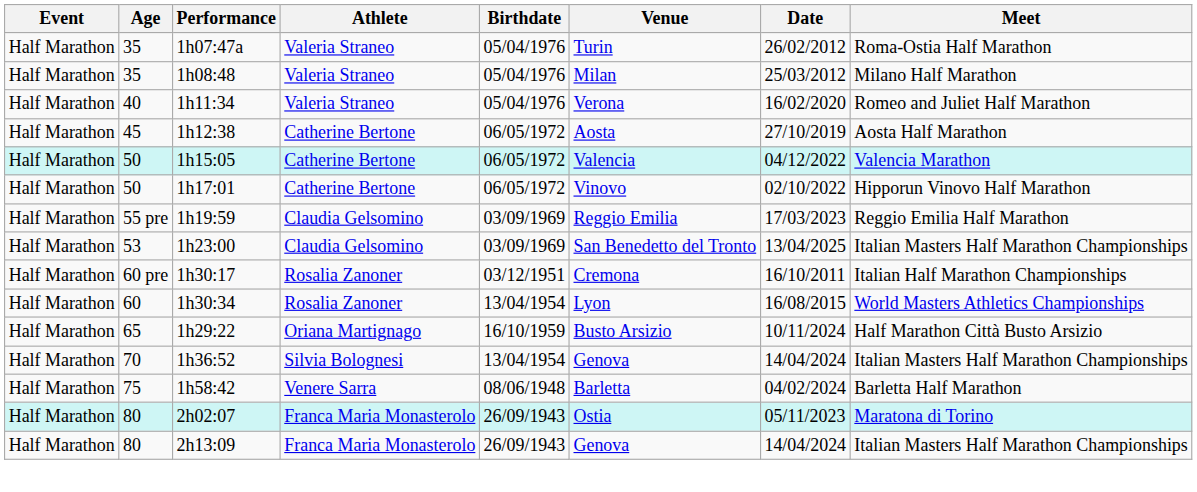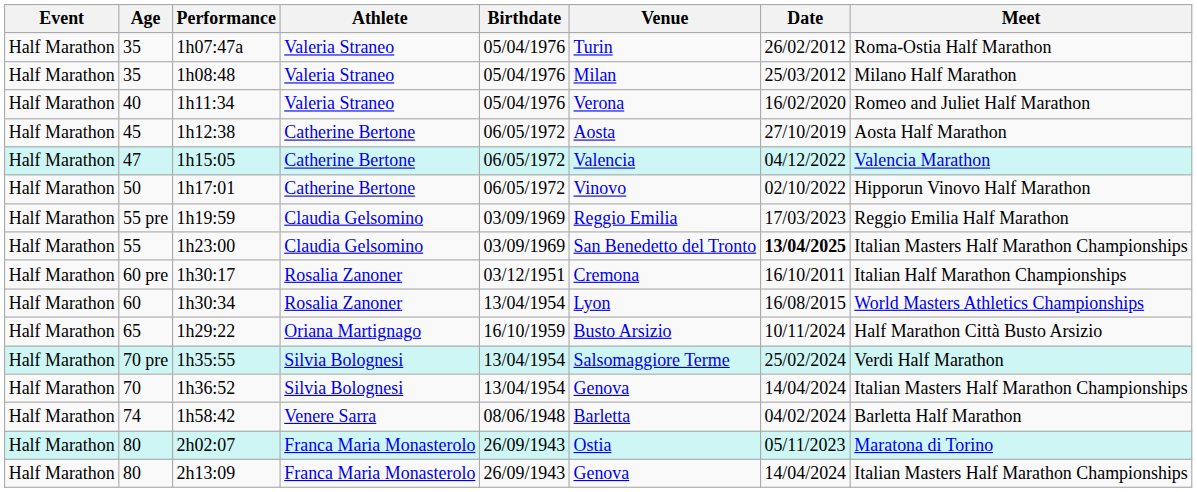 <table class="wikitable" width= style="font-size:90%; text-align:center">
 <tr>
 <th>Event</th>
 <th>Age</th>
 <th>Performance</th>
 <th>Athlete</th>
 <th>Birthdate</th>
 <th>Venue</th>
 <th>Date</th>
 <th>Meet</th>
 </tr>
 <tr>
 <td>Half Marathon</td>
 <td>35</td>
 <td>1h07:47a</td>
 <td align=left><a href='#'>Valeria Straneo</a></td>
 <td>05/04/1976</td>
 <td align=left><a href='#'>Turin</a></td>
 <td>26/02/2012</td>
 <td>Roma-Ostia Half Marathon</td>
 </tr>
 <tr>
 <td>Half Marathon</td>
 <td>35</td>
 <td>1h08:48</td>
 <td align=left><a href='#'>Valeria Straneo</a></td>
 <td>05/04/1976</td>
 <td align=left><a href='#'>Milan</a></td>
 <td>25/03/2012</td>
 <td>Milano Half Marathon</td>
 </tr>
 <tr>
 <td>Half Marathon</td>
 <td>40</td>
 <td>1h11:34</td>
 <td align=left><a href='#'>Valeria Straneo</a></td>
 <td>05/04/1976</td>
 <td align=left><a href='#'>Verona</a></td>
 <td>16/02/2020</td>
 <td>Romeo and Juliet Half Marathon</td>
 </tr>
 <tr>
 <td>Half Marathon</td>
 <td>45</td>
 <td>1h12:38</td>
 <td align=left><a href='#'>Catherine Bertone</a></td>
 <td>06/05/1972</td>
 <td align=left><a href='#'>Aosta</a></td>
 <td>27/10/2019</td>
 <td>Aosta Half Marathon</td>
 </tr>
 <tr style="background:#cef6f5;">
 <td>Half Marathon</td>
-<td>50</td>
+<td>47</td>
 <td>1h15:05</td>
 <td align=left><a href='#'>Catherine Bertone</a></td>
 <td>06/05/1972</td>
 <td align=left><a href='#'>Valencia</a></td>
 <td>04/12/2022</td>
 <td><a href='#'>Valencia Marathon</a></td>
 </tr>
 <tr>
 <td>Half Marathon</td>
 <td>50</td>
 <td>1h17:01</td>
 <td align=left><a href='#'>Catherine Bertone</a></td>
 <td>06/05/1972</td>
 <td align=left><a href='#'>Vinovo</a></td>
 <td>02/10/2022</td>
 <td>Hipporun Vinovo Half Marathon</td>
 </tr>
 <tr>
 <td>Half Marathon</td>
 <td>55 pre</td>
 <td>1h19:59</td>
 <td align=left><a href='#'>Claudia Gelsomino</a></td>
 <td>03/09/1969</td>
 <td align=left><a href='#'>Reggio Emilia</a></td>
 <td>17/03/2023</td>
 <td>Reggio Emilia Half Marathon</td>
 </tr>
 <tr>
 <td>Half Marathon</td>
-<td>53</td>
+<td>55</td>
 <td>1h23:00</td>
 <td align=left><a href='#'>Claudia Gelsomino</a></td>
 <td>03/09/1969</td>
 <td align=left><a href='#'>San Benedetto del Tronto</a></td>
-<td>13/04/2025</td>
+<td><strong>13/04/2025</strong></td>
 <td>Italian Masters Half Marathon Championships</td>
 </tr>
 <tr>
 <td>Half Marathon</td>
 <td>60 pre</td>
 <td>1h30:17</td>
 <td align=left><a href='#'>Rosalia Zanoner</a></td>
 <td>03/12/1951</td>
 <td align=left><a href='#'>Cremona</a></td>
 <td>16/10/2011</td>
 <td>Italian Half Marathon Championships</td>
 </tr>
 <tr>
 <td>Half Marathon</td>
 <td>60</td>
 <td>1h30:34</td>
 <td align=left><a href='#'>Rosalia Zanoner</a></td>
 <td>13/04/1954</td>
 <td align=left><a href='#'>Lyon</a></td>
 <td>16/08/2015</td>
 <td><a href='#'>World Masters Athletics Championships</a></td>
 </tr>
 <tr>
 <td>Half Marathon</td>
 <td>65</td>
 <td>1h29:22</td>
 <td align=left><a href='#'>Oriana Martignago</a></td>
 <td>16/10/1959</td>
 <td align=left><a href='#'>Busto Arsizio</a></td>
 <td>10/11/2024</td>
 <td>Half Marathon Città Busto Arsizio</td>
 </tr>
+<tr style="background:#cef6f5;">
+<td>Half Marathon</td>
+<td>70 pre</td>
+<td>1h35:55</td>
+<td><a href='#'>Silvia Bolognesi</a></td>
+<td>13/04/1954</td>
+<td align=left><a href='#'>Salsomaggiore Terme</a></td>
+<td>25/02/2024</td>
+<td>Verdi Half Marathon</td>
+</tr>
 <tr>
 <td>Half Marathon</td>
 <td>70</td>
 <td>1h36:52</td>
 <td><a href='#'>Silvia Bolognesi</a></td>
 <td>13/04/1954</td>
 <td align=left><a href='#'>Genova</a></td>
 <td>14/04/2024</td>
 <td>Italian Masters Half Marathon Championships</td>
 </tr>
 <tr>
 <td>Half Marathon</td>
-<td>75</td>
+<td>74</td>
 <td>1h58:42</td>
 <td align=left><a href='#'>Venere Sarra</a></td>
 <td>08/06/1948</td>
 <td align=left><a href='#'>Barletta</a></td>
 <td>04/02/2024</td>
 <td>Barletta Half Marathon</td>
 </tr>
 <tr style="background:#cef6f5;">
 <td>Half Marathon</td>
 <td>80</td>
 <td>2h02:07</td>
 <td align=left><a href='#'>Franca Maria Monasterolo</a></td>
 <td>26/09/1943</td>
 <td align=left><a href='#'>Ostia</a></td>
 <td>05/11/2023</td>
 <td><a href='#'>Maratona di Torino</a></td>
 </tr>
 <tr>
 <td>Half Marathon</td>
 <td>80</td>
 <td>2h13:09</td>
 <td align=left><a href='#'>Franca Maria Monasterolo</a></td>
 <td>26/09/1943</td>
 <td align=left><a href='#'>Genova</a></td>
 <td>14/04/2024</td>
 <td>Italian Masters Half Marathon Championships</td>
 </tr>
 </table>
